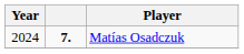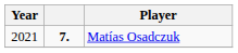 <table class="wikitable">
 <tr>
 <th width=40>Year</th>
 <th width=40></th>
 <th width=170>Player</th>
 </tr>
 <tr>
-<td align=center>2024</td>
+<td align=center>2021</td>
 <td align=center><strong>7.</strong></td>
 <td><a href='#'>Matías Osadczuk</a></td>
 </tr>
 <tr>
 </tr>
 </table>
